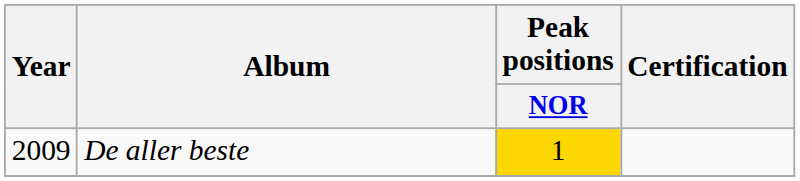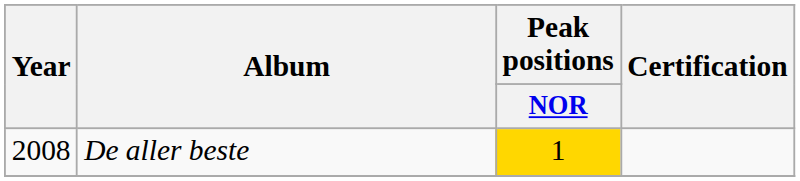 <table class="wikitable">
 <tr>
 <th align="center" rowspan="2" width="10">Year</th>
 <th align="center" rowspan="2" width="220">Album</th>
 <th align="center" colspan="1" width="20">Peak positions</th>
 <th align="center" rowspan="2" width="70">Certification</th>
 </tr>
 <tr>
 <th scope="col" style="width:3em;font-size:90%;"><a href='#'>NOR</a><br></th>
 </tr>
 <tr>
-<td style="text-align:center;">2009</td>
+<td style="text-align:center;">2008</td>
 <td><em>De aller beste</em></td>
 <td style="background: gold; text-align:center;">1</td>
 <td style="text-align:center;"></td>
 </tr>
 <tr>
 </tr>
 </table>
